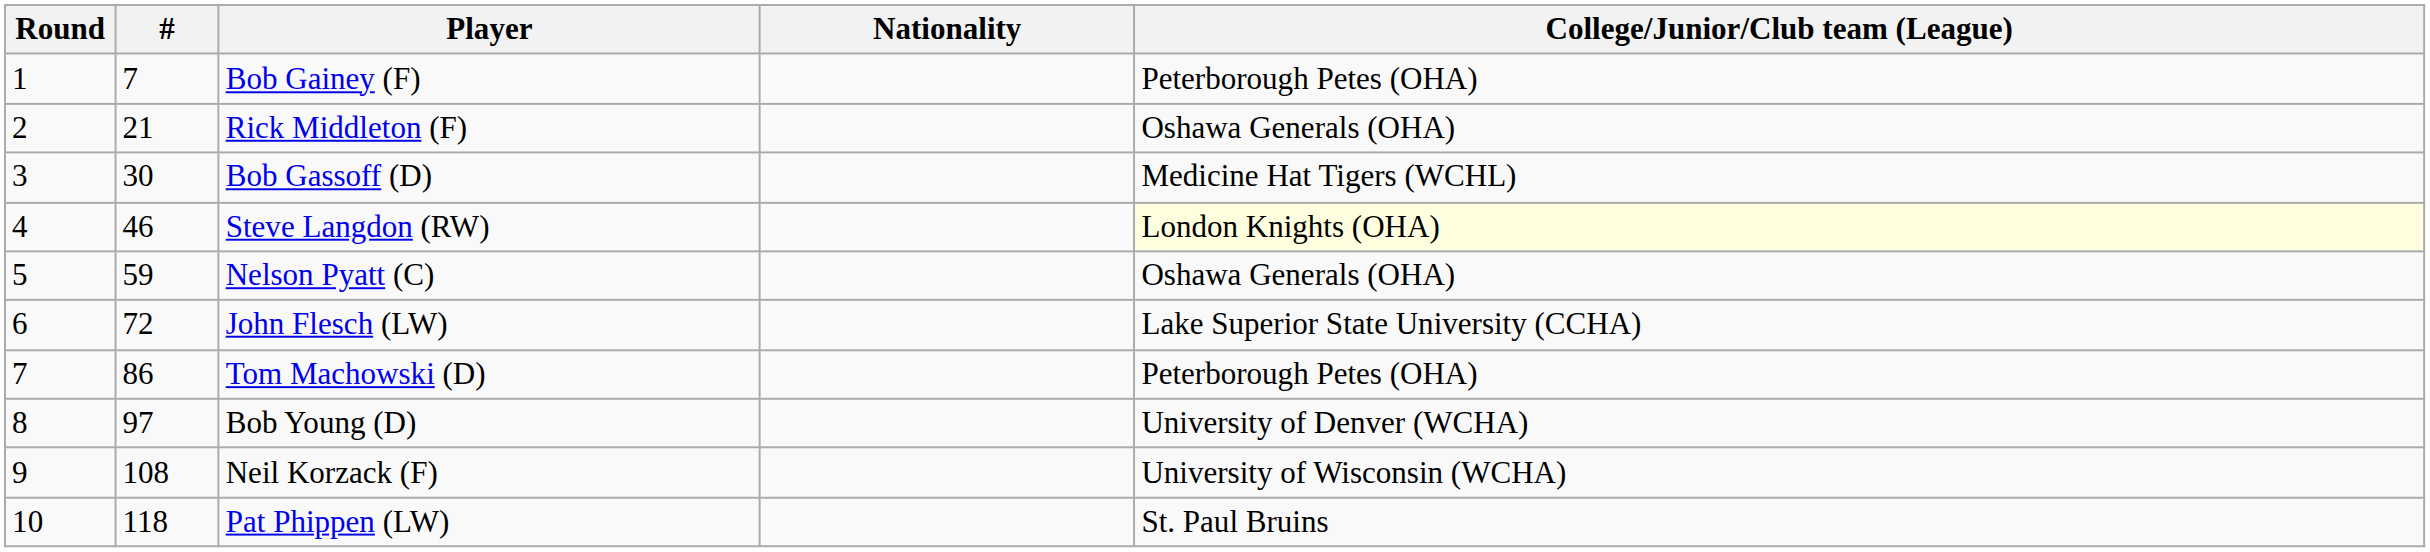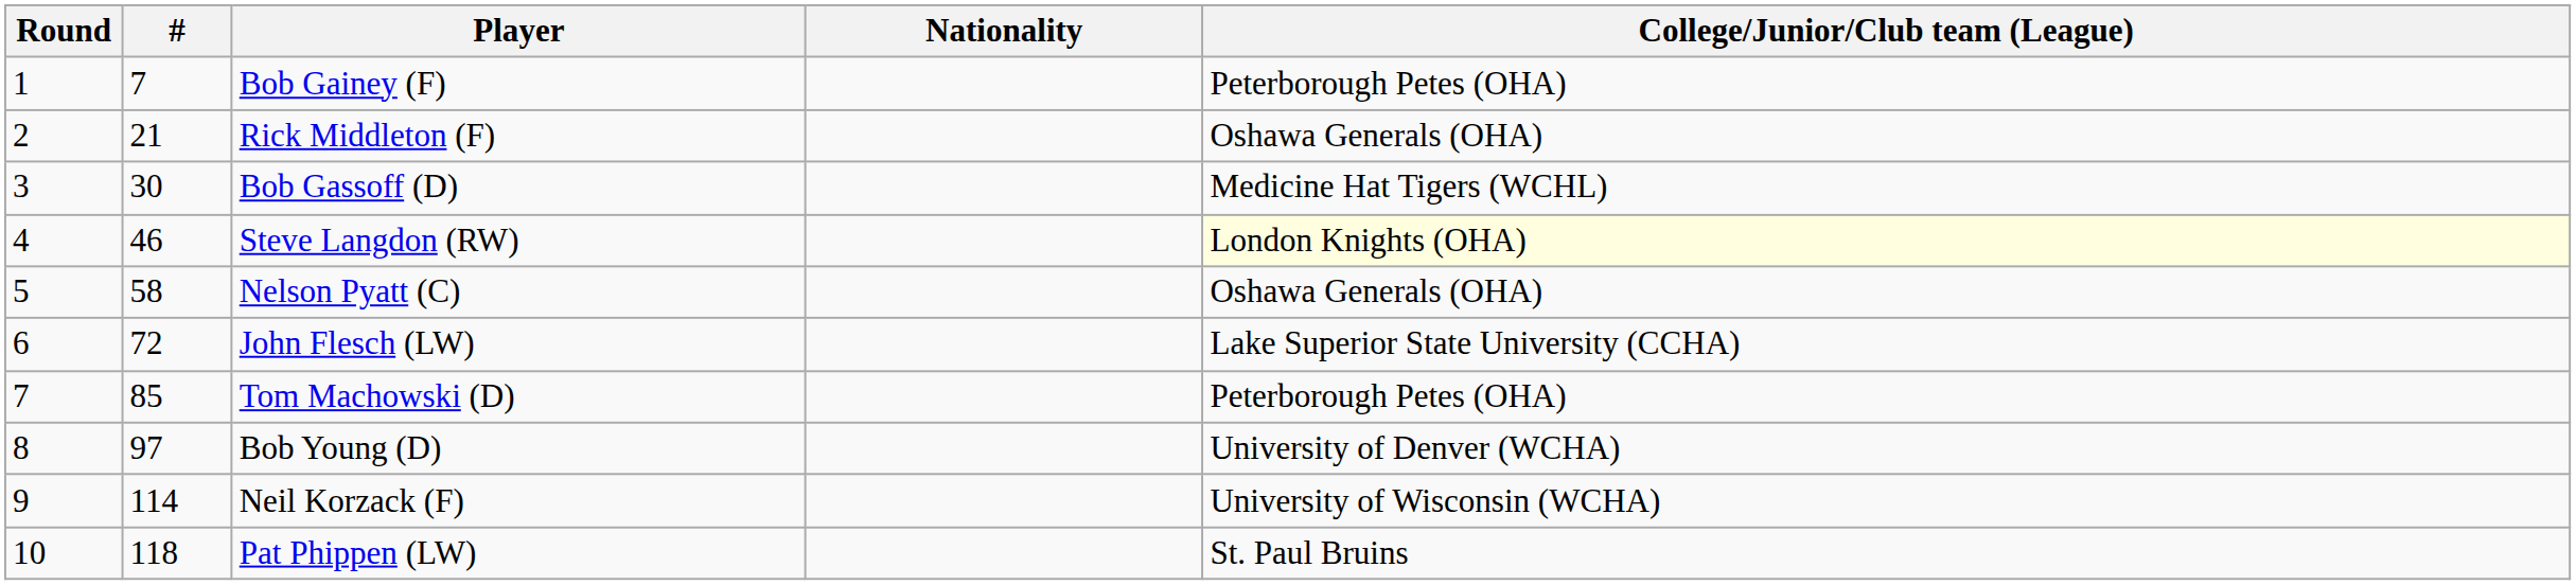 <table class="wikitable">
 <tr align="center">
 <th bgcolor="#DDDDFF" width="4.0%">Round</th>
 <th bgcolor="#DDDDFF" width="4.0%">#</th>
 <th bgcolor="#DDDDFF" width="21.0%">Player</th>
 <th bgcolor="#DDDDFF" width="14.5%">Nationality</th>
 <th bgcolor="#DDDDFF" width="50.0%">College/Junior/Club team (League)</th>
 </tr>
 <tr>
 <td>1</td>
 <td>7</td>
 <td><a href='#'>Bob Gainey</a> (F)</td>
 <td></td>
 <td>Peterborough Petes (OHA)</td>
 </tr>
 <tr>
 <td>2</td>
 <td>21</td>
 <td><a href='#'>Rick Middleton</a> (F)</td>
 <td></td>
 <td>Oshawa Generals (OHA)</td>
 </tr>
 <tr>
 <td>3</td>
 <td>30</td>
 <td><a href='#'>Bob Gassoff</a> (D)</td>
 <td></td>
 <td>Medicine Hat Tigers (WCHL)</td>
 </tr>
 <tr>
 <td>4</td>
 <td>46</td>
 <td><a href='#'>Steve Langdon</a> (RW)</td>
 <td></td>
 <td style="background: lightyellow;">London Knights (OHA)</td>
 </tr>
 <tr>
 <td>5</td>
-<td>59</td>
+<td>58</td>
 <td><a href='#'>Nelson Pyatt</a> (C)</td>
 <td></td>
 <td>Oshawa Generals (OHA)</td>
 </tr>
 <tr>
 <td>6</td>
 <td>72</td>
 <td><a href='#'>John Flesch</a> (LW)</td>
 <td></td>
 <td>Lake Superior State University (CCHA)</td>
 </tr>
 <tr>
 <td>7</td>
-<td>86</td>
+<td>85</td>
 <td><a href='#'>Tom Machowski</a> (D)</td>
 <td></td>
 <td>Peterborough Petes (OHA)</td>
 </tr>
 <tr>
 <td>8</td>
 <td>97</td>
 <td>Bob Young (D)</td>
 <td></td>
 <td>University of Denver (WCHA)</td>
 </tr>
 <tr>
 <td>9</td>
-<td>108</td>
+<td>114</td>
 <td>Neil Korzack (F)</td>
 <td></td>
 <td>University of Wisconsin (WCHA)</td>
 </tr>
 <tr>
 <td>10</td>
 <td>118</td>
 <td><a href='#'>Pat Phippen</a> (LW)</td>
 <td></td>
 <td>St. Paul Bruins</td>
 </tr>
 </table>
